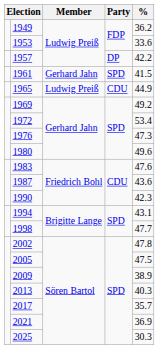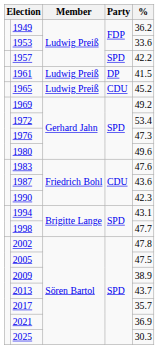 <table class=wikitable>
 <tr>
 <th colspan=2>Election</th>
 <th>Member</th>
 <th>Party</th>
 <th>%</th>
 </tr>
 <tr>
 <td rowspan=2 bgcolor=></td>
 <td><a href='#'>1949</a></td>
 <td rowspan=3><a href='#'>Ludwig Preiß</a></td>
 <td rowspan=2><a href='#'>FDP</a></td>
 <td align=right>36.2</td>
 </tr>
 <tr>
 <td><a href='#'>1953</a></td>
 <td align=right>33.6</td>
 </tr>
 <tr>
 <td bgcolor=></td>
 <td><a href='#'>1957</a></td>
-<td><a href='#'>DP</a></td>
+<td><a href='#'>SPD</a></td>
 <td align=right>42.2</td>
 </tr>
 <tr>
 <td bgcolor=></td>
 <td><a href='#'>1961</a></td>
-<td><a href='#'>Gerhard Jahn</a></td>
-<td><a href='#'>SPD</a></td>
+<td><a href='#'>Ludwig Preiß</a></td>
+<td><a href='#'>DP</a></td>
 <td align=right>41.5</td>
 </tr>
 <tr>
 <td bgcolor=></td>
 <td><a href='#'>1965</a></td>
 <td><a href='#'>Ludwig Preiß</a></td>
 <td><a href='#'>CDU</a></td>
-<td align=right>44.9</td>
+<td align=right>45.2</td>
 </tr>
 <tr>
 <td rowspan=4 bgcolor=></td>
 <td><a href='#'>1969</a></td>
 <td rowspan=4><a href='#'>Gerhard Jahn</a></td>
 <td rowspan=4><a href='#'>SPD</a></td>
 <td align=right>49.2</td>
 </tr>
 <tr>
 <td><a href='#'>1972</a></td>
 <td align=right>53.4</td>
 </tr>
 <tr>
 <td><a href='#'>1976</a></td>
 <td align=right>47.3</td>
 </tr>
 <tr>
 <td><a href='#'>1980</a></td>
 <td align=right>49.6</td>
 </tr>
 <tr>
 <td rowspan=3 bgcolor=></td>
 <td><a href='#'>1983</a></td>
 <td rowspan=3><a href='#'>Friedrich Bohl</a></td>
 <td rowspan=3><a href='#'>CDU</a></td>
 <td align=right>47.6</td>
 </tr>
 <tr>
 <td><a href='#'>1987</a></td>
 <td align=right>43.6</td>
 </tr>
 <tr>
 <td><a href='#'>1990</a></td>
 <td align=right>42.3</td>
 </tr>
 <tr>
 <td rowspan=2 bgcolor=></td>
 <td><a href='#'>1994</a></td>
 <td rowspan=2><a href='#'>Brigitte Lange</a></td>
 <td rowspan=2><a href='#'>SPD</a></td>
 <td align=right>43.1</td>
 </tr>
 <tr>
 <td><a href='#'>1998</a></td>
 <td align=right>47.7</td>
 </tr>
 <tr>
 <td rowspan=7 bgcolor=></td>
 <td><a href='#'>2002</a></td>
 <td rowspan=7><a href='#'>Sören Bartol</a></td>
 <td rowspan=7><a href='#'>SPD</a></td>
 <td align=right>47.8</td>
 </tr>
 <tr>
 <td><a href='#'>2005</a></td>
 <td align=right>47.5</td>
 </tr>
 <tr>
 <td><a href='#'>2009</a></td>
 <td align=right>38.9</td>
 </tr>
 <tr>
 <td><a href='#'>2013</a></td>
-<td align=right>40.3</td>
+<td align=right>43.7</td>
 </tr>
 <tr>
 <td><a href='#'>2017</a></td>
 <td align=right>35.7</td>
 </tr>
 <tr>
 <td><a href='#'>2021</a></td>
 <td align=right>36.9</td>
 </tr>
 <tr>
 <td><a href='#'>2025</a></td>
 <td align=right>30.3</td>
 </tr>
 </table>
